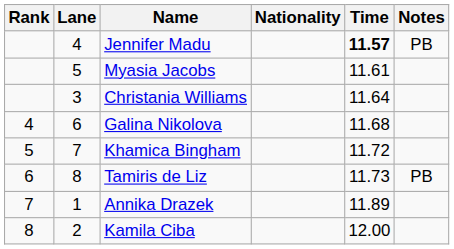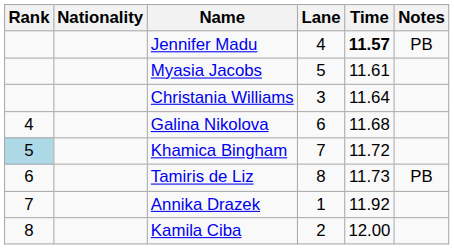 <table class="wikitable sortable" style="text-align:center">
 <tr>
 <th>Rank</th>
+<th>Nationality</th>
+<th>Name</th>
 <th>Lane</th>
-<th>Name</th>
-<th>Nationality</th>
 <th>Time</th>
 <th>Notes</th>
 </tr>
 <tr>
 <td align=center></td>
+<td align=left></td>
+<td align=left><a href='#'>Jennifer Madu</a></td>
 <td align=center>4</td>
-<td align=left><a href='#'>Jennifer Madu</a></td>
-<td align=left></td>
 <td><strong>11.57</strong></td>
 <td>PB</td>
 </tr>
 <tr>
 <td align=center></td>
+<td align=left></td>
+<td align=left><a href='#'>Myasia Jacobs</a></td>
 <td align=center>5</td>
-<td align=left><a href='#'>Myasia Jacobs</a></td>
-<td align=left></td>
 <td>11.61</td>
 <td></td>
 </tr>
 <tr>
 <td align=center></td>
+<td align=left></td>
+<td align=left><a href='#'>Christania Williams</a></td>
 <td align=center>3</td>
-<td align=left><a href='#'>Christania Williams</a></td>
-<td align=left></td>
 <td>11.64</td>
 <td></td>
 </tr>
 <tr>
 <td align=center>4</td>
+<td align=left></td>
+<td align=left><a href='#'>Galina Nikolova</a></td>
 <td align=center>6</td>
-<td align=left><a href='#'>Galina Nikolova</a></td>
-<td align=left></td>
 <td>11.68</td>
 <td></td>
 </tr>
 <tr>
-<td align=center>5</td>
+<td align=center style="background: lightblue;">5</td>
+<td align=left></td>
+<td align=left><a href='#'>Khamica Bingham</a></td>
 <td align=center>7</td>
-<td align=left><a href='#'>Khamica Bingham</a></td>
-<td align=left></td>
 <td>11.72</td>
 <td></td>
 </tr>
 <tr>
 <td align=center>6</td>
+<td align=left></td>
+<td align=left><a href='#'>Tamiris de Liz</a></td>
 <td align=center>8</td>
-<td align=left><a href='#'>Tamiris de Liz</a></td>
-<td align=left></td>
 <td>11.73</td>
 <td>PB</td>
 </tr>
 <tr>
 <td align=center>7</td>
+<td align=left></td>
+<td align=left><a href='#'>Annika Drazek</a></td>
 <td align=center>1</td>
-<td align=left><a href='#'>Annika Drazek</a></td>
-<td align=left></td>
-<td>11.89</td>
+<td>11.92</td>
 <td></td>
 </tr>
 <tr>
 <td align=center>8</td>
+<td align=left></td>
+<td align=left><a href='#'>Kamila Ciba</a></td>
 <td align=center>2</td>
-<td align=left><a href='#'>Kamila Ciba</a></td>
-<td align=left></td>
 <td>12.00</td>
 <td></td>
 </tr>
 </table>
